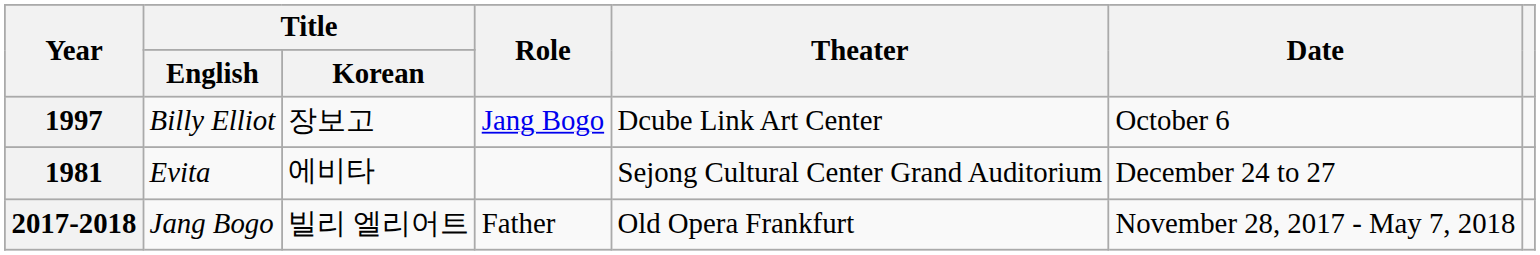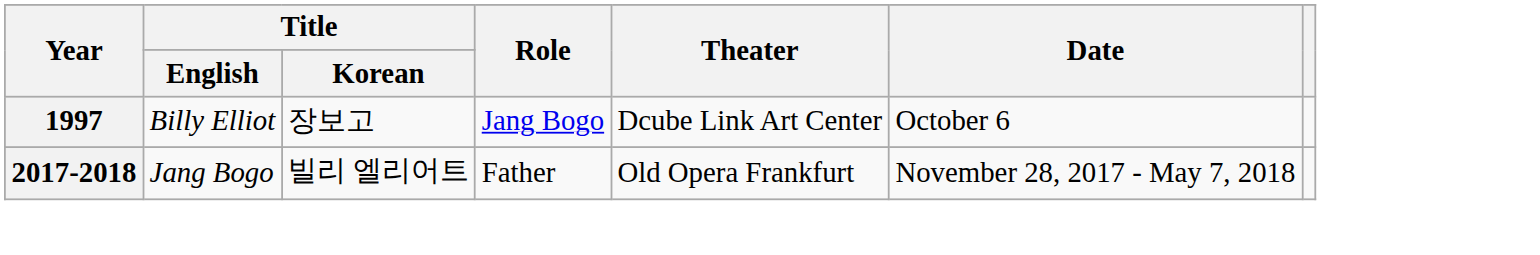 <table class="wikitable sortable plainrowheaders">
 <tr>
 <th rowspan="2" scope="col">Year</th>
 <th colspan="2" scope="col">Title</th>
 <th rowspan="2" scope="col">Role</th>
 <th rowspan="2" scope="col">Theater</th>
 <th rowspan="2" scope="col" class="sortable">Date</th>
 <th rowspan="2" scope="col" class="unsortable"></th>
 </tr>
 <tr>
 <th>English</th>
 <th>Korean</th>
 </tr>
 <tr>
 <th scope="row">1997</th>
 <td><em>Billy Elliot</em></td>
 <td>장보고</td>
 <td><a href='#'>Jang Bogo</a></td>
 <td>Dcube Link Art Center</td>
 <td>October 6</td>
 <td></td>
 </tr>
 <tr>
-<th scope="row">1981</th>
-<td><em>Evita</em></td>
-<td>에비타</td>
-<td></td>
-<td>Sejong Cultural Center Grand Auditorium</td>
-<td>December 24 to 27</td>
-<td></td>
-</tr>
-<tr>
 <th scope="row">2017-2018</th>
 <td><em>Jang Bogo</em></td>
 <td>빌리 엘리어트</td>
 <td>Father</td>
 <td>Old Opera Frankfurt</td>
 <td>November 28, 2017 - May 7, 2018</td>
 <td></td>
 </tr>
 </table>
